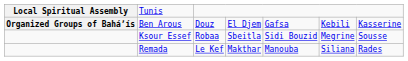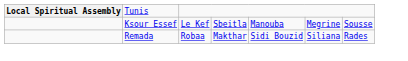 <table class="wikitable" border="1">
 <tr>
 <th>Local Spiritual Assembly</th>
 <td><a href='#'>Tunis</a></td>
 </tr>
 <tr>
-<th>Organized Groups of Baháʼís</th>
-<td><a href='#'>Ben Arous</a></td>
-<td><a href='#'>Douz</a></td>
-<td><a href='#'>El Djem</a></td>
-<td><a href='#'>Gafsa</a></td>
-<td><a href='#'>Kebili</a></td>
-<td><a href='#'>Kasserine</a></td>
-</tr>
-<tr>
 <td></td>
 <td><a href='#'>Ksour Essef</a></td>
-<td><a href='#'>Robaa</a> </td>
+<td><a href='#'>Le Kef</a></td>
 <td><a href='#'>Sbeitla</a></td>
-<td><a href='#'>Sidi Bouzid</a></td>
+<td><a href='#'>Manouba</a></td>
 <td><a href='#'>Megrine</a></td>
 <td><a href='#'>Sousse</a></td>
 </tr>
 <tr>
 <td></td>
 <td><a href='#'>Remada</a></td>
-<td><a href='#'>Le Kef</a></td>
+<td><a href='#'>Robaa</a> </td>
 <td><a href='#'>Makthar</a></td>
-<td><a href='#'>Manouba</a></td>
+<td><a href='#'>Sidi Bouzid</a></td>
 <td><a href='#'>Siliana</a></td>
 <td><a href='#'>Rades</a></td>
 </tr>
 </table>
